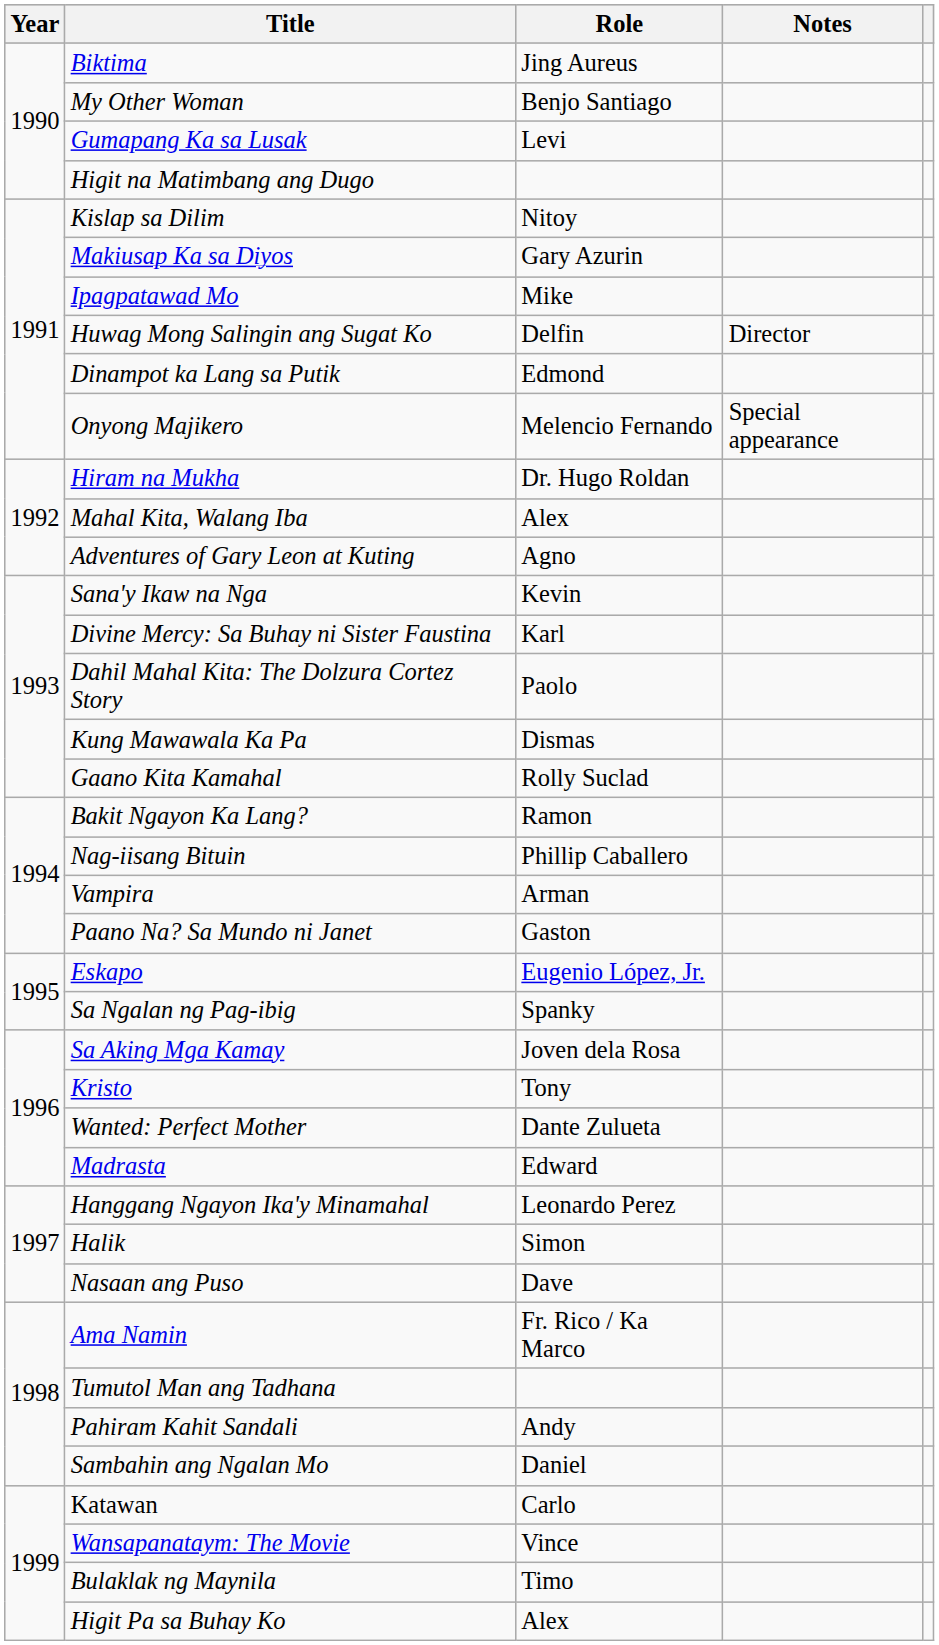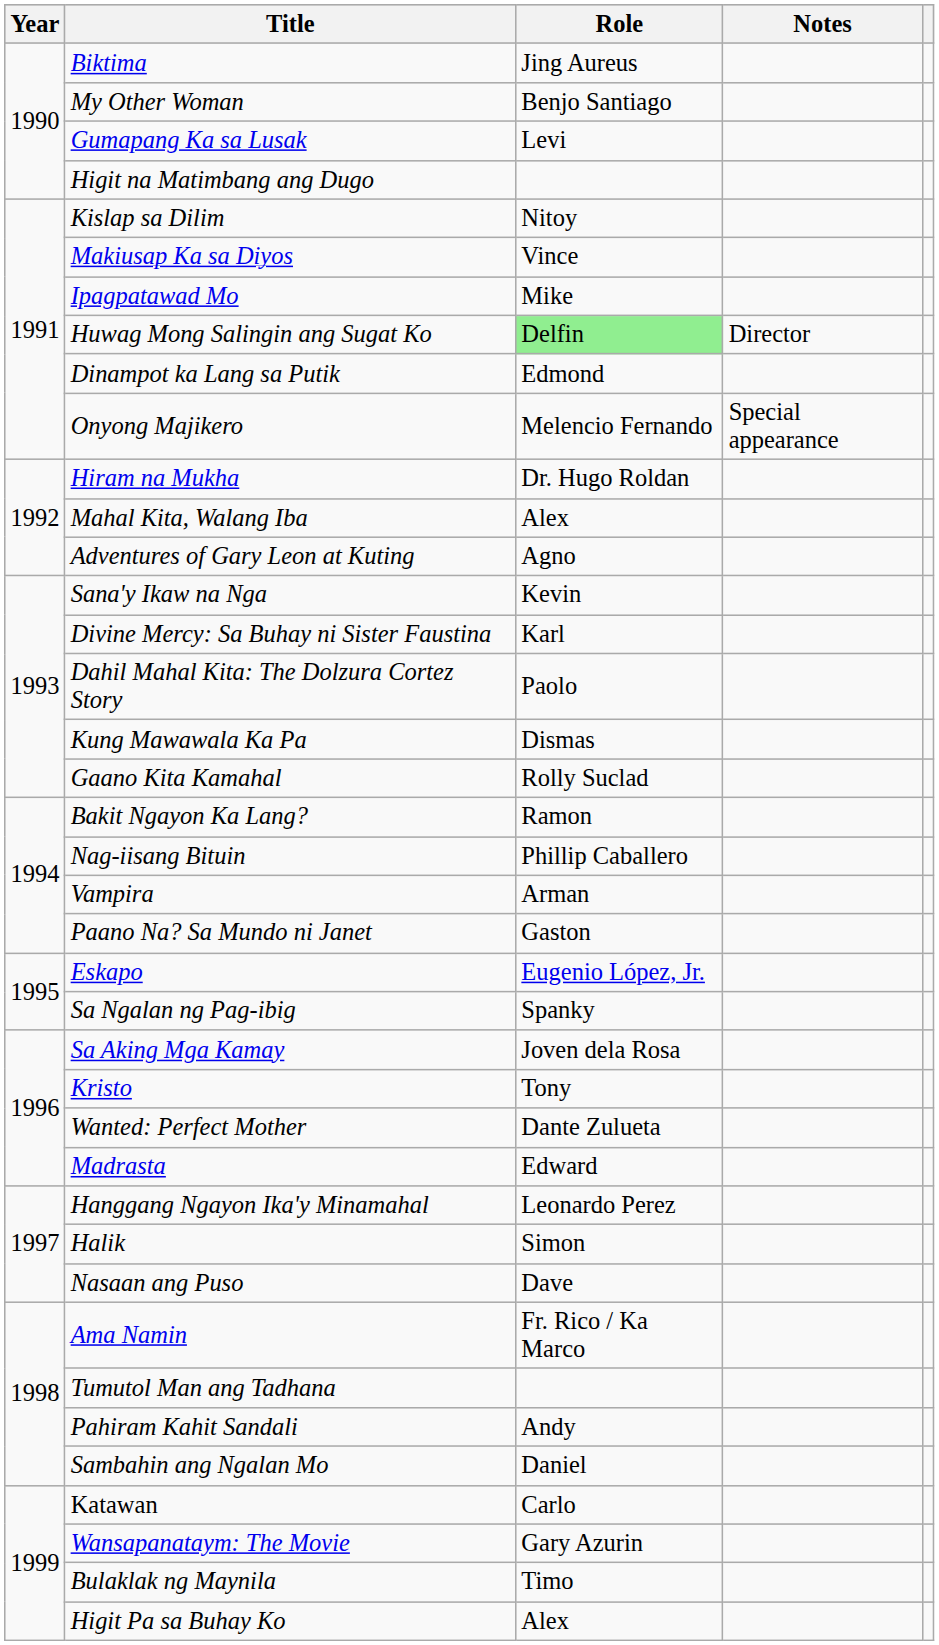 <table class="wikitable sortable plainrowheaders">
 <tr style="background:#ccc; text-align:center;">
 <th scope="col">Year</th>
 <th scope="col">Title</th>
 <th scope="col">Role</th>
 <th scope="col" class="unsortable">Notes</th>
 <th scope="col" class="unsortable"></th>
 </tr>
 <tr>
 <td rowspan="4">1990</td>
 <td><em><a href='#'>Biktima</a></em></td>
 <td>Jing Aureus</td>
 <td></td>
 <td></td>
 </tr>
 <tr>
 <td><em>My Other Woman</em></td>
 <td>Benjo Santiago</td>
 <td></td>
 <td></td>
 </tr>
 <tr>
 <td><em><a href='#'>Gumapang Ka sa Lusak</a></em></td>
 <td>Levi</td>
 <td></td>
 <td></td>
 </tr>
 <tr>
 <td><em>Higit na Matimbang ang Dugo</em></td>
 <td></td>
 <td></td>
 <td></td>
 </tr>
 <tr>
 <td rowspan="6">1991</td>
 <td><em>Kislap sa Dilim</em></td>
 <td>Nitoy</td>
 <td></td>
 <td></td>
 </tr>
 <tr>
 <td><em><a href='#'>Makiusap Ka sa Diyos</a></em></td>
-<td>Gary Azurin</td>
+<td>Vince</td>
 <td></td>
 <td></td>
 </tr>
 <tr>
 <td><em><a href='#'>Ipagpatawad Mo</a></em></td>
 <td>Mike</td>
 <td></td>
 <td></td>
 </tr>
 <tr>
 <td><em>Huwag Mong Salingin ang Sugat Ko</em></td>
-<td>Delfin</td>
+<td style="background: lightgreen;">Delfin</td>
 <td>Director</td>
 <td></td>
 </tr>
 <tr>
 <td><em>Dinampot ka Lang sa Putik</em></td>
 <td>Edmond</td>
 <td></td>
 <td></td>
 </tr>
 <tr>
 <td><em>Onyong Majikero</em></td>
 <td>Melencio Fernando</td>
 <td>Special appearance</td>
 <td></td>
 </tr>
 <tr>
 <td rowspan="3">1992</td>
 <td><em><a href='#'>Hiram na Mukha</a></em></td>
 <td>Dr. Hugo Roldan</td>
 <td></td>
 <td></td>
 </tr>
 <tr>
 <td><em>Mahal Kita, Walang Iba</em></td>
 <td>Alex</td>
 <td></td>
 <td></td>
 </tr>
 <tr>
 <td><em>Adventures of Gary Leon at Kuting</em></td>
 <td>Agno</td>
 <td></td>
 <td></td>
 </tr>
 <tr>
 <td rowspan="5">1993</td>
 <td><em>Sana'y Ikaw na Nga</em></td>
 <td>Kevin</td>
 <td></td>
 <td></td>
 </tr>
 <tr>
 <td><em>Divine Mercy: Sa Buhay ni Sister Faustina</em></td>
 <td>Karl</td>
 <td></td>
 <td></td>
 </tr>
 <tr>
 <td><em>Dahil Mahal Kita: The Dolzura Cortez Story</em></td>
 <td>Paolo</td>
 <td></td>
 <td></td>
 </tr>
 <tr>
 <td><em>Kung Mawawala Ka Pa</em></td>
 <td>Dismas</td>
 <td></td>
 <td></td>
 </tr>
 <tr>
 <td><em>Gaano Kita Kamahal</em></td>
 <td>Rolly Suclad</td>
 <td></td>
 <td></td>
 </tr>
 <tr>
 <td rowspan="4">1994</td>
 <td><em>Bakit Ngayon Ka Lang?</em></td>
 <td>Ramon</td>
 <td></td>
 <td></td>
 </tr>
 <tr>
 <td><em>Nag-iisang Bituin</em></td>
 <td>Phillip Caballero</td>
 <td></td>
 <td></td>
 </tr>
 <tr>
 <td><em>Vampira</em></td>
 <td>Arman</td>
 <td></td>
 <td></td>
 </tr>
 <tr>
 <td><em>Paano Na? Sa Mundo ni Janet</em></td>
 <td>Gaston</td>
 <td></td>
 <td></td>
 </tr>
 <tr>
 <td rowspan="2">1995</td>
 <td><em><a href='#'>Eskapo</a></em></td>
 <td><a href='#'>Eugenio López, Jr.</a></td>
 <td></td>
 <td></td>
 </tr>
 <tr>
 <td><em>Sa Ngalan ng Pag-ibig</em></td>
 <td>Spanky</td>
 <td></td>
 <td></td>
 </tr>
 <tr>
 <td rowspan="4">1996</td>
 <td><em><a href='#'>Sa Aking Mga Kamay</a></em></td>
 <td>Joven dela Rosa</td>
 <td></td>
 <td></td>
 </tr>
 <tr>
 <td><em><a href='#'>Kristo</a></em></td>
 <td>Tony</td>
 <td></td>
 <td></td>
 </tr>
 <tr>
 <td><em>Wanted: Perfect Mother</em></td>
 <td>Dante Zulueta</td>
 <td></td>
 <td></td>
 </tr>
 <tr>
 <td><em><a href='#'>Madrasta</a></em></td>
 <td>Edward</td>
 <td></td>
 <td></td>
 </tr>
 <tr>
 <td rowspan="3">1997</td>
 <td><em>Hanggang Ngayon Ika'y Minamahal</em></td>
 <td>Leonardo Perez</td>
 <td></td>
 <td></td>
 </tr>
 <tr>
 <td><em>Halik</em></td>
 <td>Simon</td>
 <td></td>
 <td></td>
 </tr>
 <tr>
 <td><em>Nasaan ang Puso</em></td>
 <td>Dave</td>
 <td></td>
 <td></td>
 </tr>
 <tr>
 <td rowspan="4">1998</td>
 <td><em><a href='#'>Ama Namin</a></em></td>
 <td>Fr. Rico / Ka Marco</td>
 <td></td>
 <td></td>
 </tr>
 <tr>
 <td><em>Tumutol Man ang Tadhana</em></td>
 <td></td>
 <td></td>
 <td></td>
 </tr>
 <tr>
 <td><em>Pahiram Kahit Sandali</em></td>
 <td>Andy</td>
 <td></td>
 <td></td>
 </tr>
 <tr>
 <td><em>Sambahin ang Ngalan Mo</em></td>
 <td>Daniel</td>
 <td></td>
 <td></td>
 </tr>
 <tr>
 <td rowspan="4">1999</td>
 <td>Katawan</td>
 <td>Carlo</td>
 <td></td>
 <td></td>
 </tr>
 <tr>
 <td><em><a href='#'>Wansapanataym: The Movie</a></em></td>
-<td>Vince</td>
+<td>Gary Azurin</td>
 <td></td>
 <td></td>
 </tr>
 <tr>
 <td><em>Bulaklak ng Maynila</em></td>
 <td>Timo</td>
 <td></td>
 <td></td>
 </tr>
 <tr>
 <td><em>Higit Pa sa Buhay Ko</em></td>
 <td>Alex</td>
 <td></td>
 <td></td>
 </tr>
 </table>
